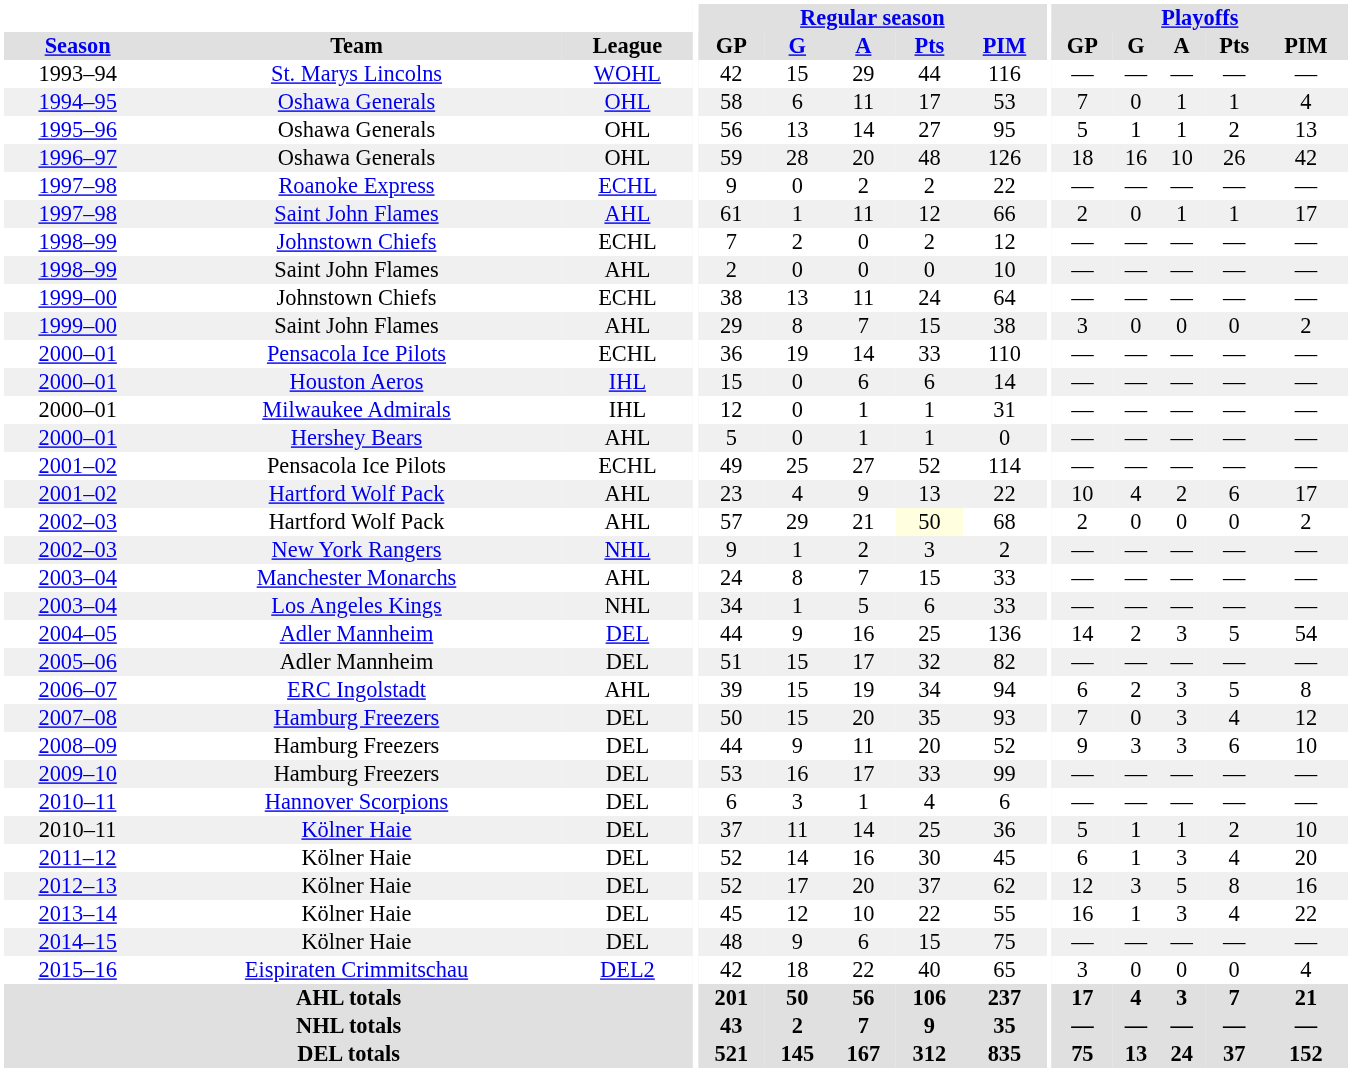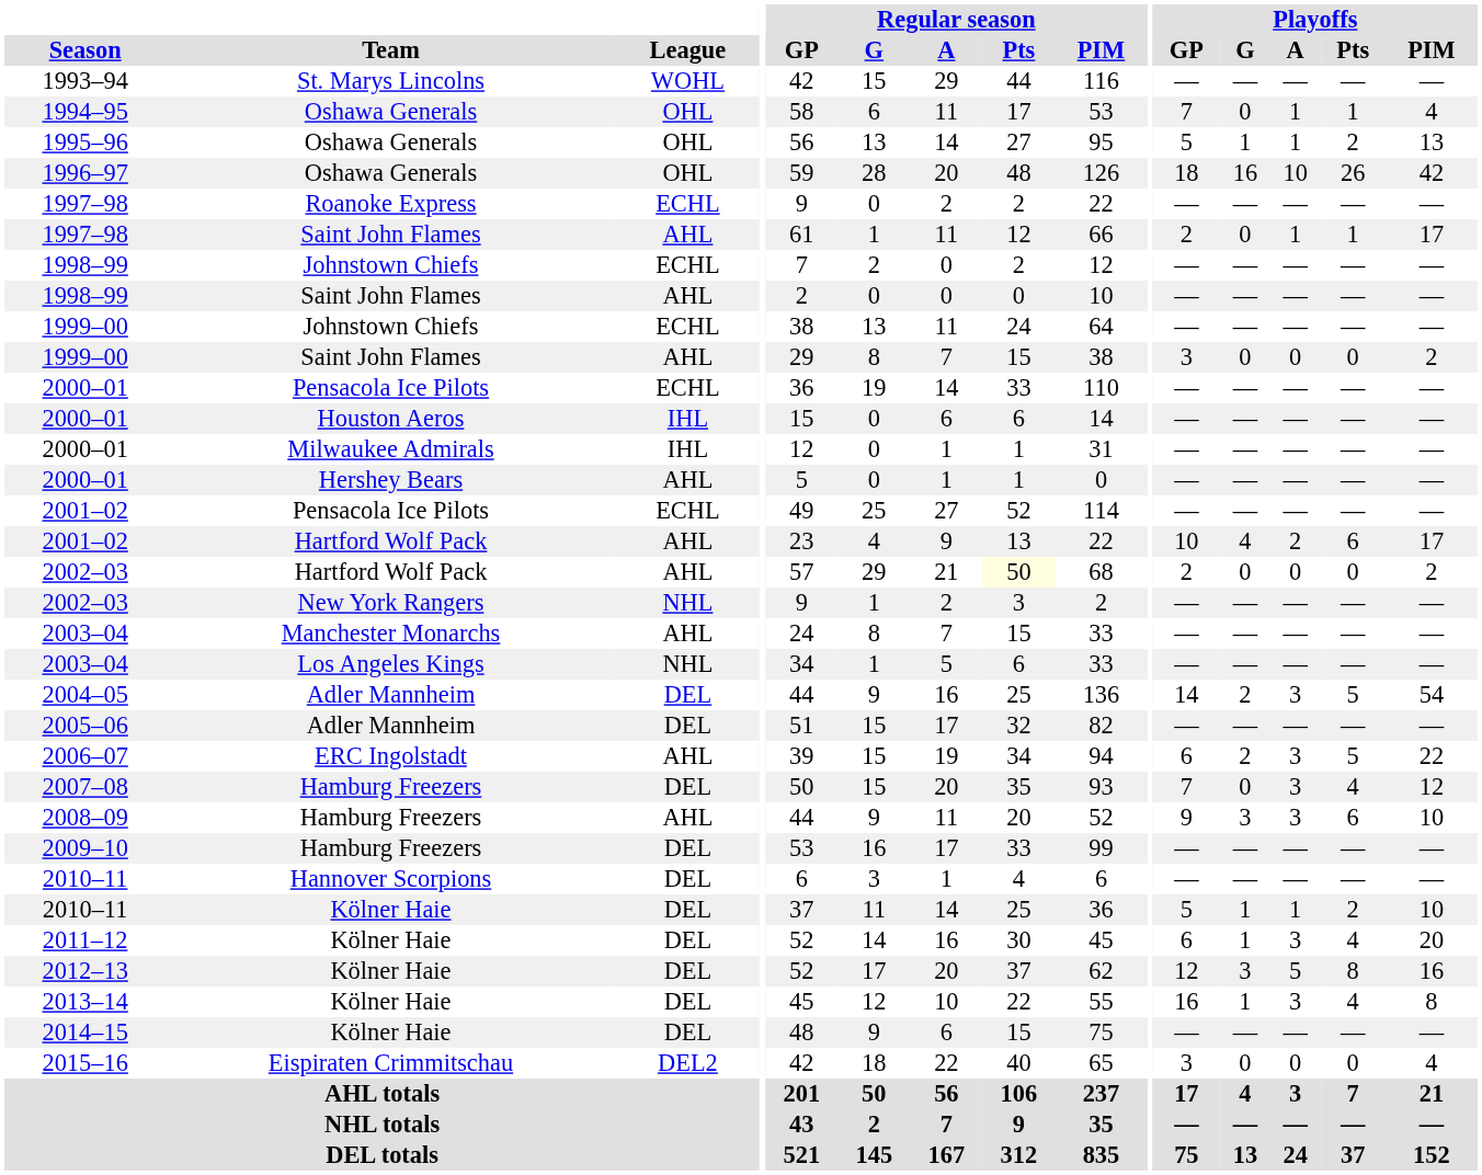 <table border="0" cellpadding="1" cellspacing="0" style="text-align:center; width:60em">
 <tr bgcolor="#e0e0e0">
 <th colspan="3" bgcolor="#ffffff"></th>
 <th rowspan="100" bgcolor="#ffffff"></th>
 <th colspan="5"><a href='#'>Regular season</a></th>
 <th rowspan="100" bgcolor="#ffffff"></th>
 <th colspan="5"><a href='#'>Playoffs</a></th>
 </tr>
 <tr bgcolor="#e0e0e0">
 <th><a href='#'>Season</a></th>
 <th>Team</th>
 <th>League</th>
 <th>GP</th>
 <th><a href='#'>G</a></th>
 <th><a href='#'>A</a></th>
 <th><a href='#'>Pts</a></th>
 <th><a href='#'>PIM</a></th>
 <th>GP</th>
 <th>G</th>
 <th>A</th>
 <th>Pts</th>
 <th>PIM</th>
 </tr>
 <tr>
 <td>1993–94</td>
 <td><a href='#'>St. Marys Lincolns</a></td>
 <td><a href='#'>WOHL</a></td>
 <td>42</td>
 <td>15</td>
 <td>29</td>
 <td>44</td>
 <td>116</td>
 <td>—</td>
 <td>—</td>
 <td>—</td>
 <td>—</td>
 <td>—</td>
 </tr>
 <tr bgcolor="#f0f0f0">
 <td><a href='#'>1994–95</a></td>
 <td><a href='#'>Oshawa Generals</a></td>
 <td><a href='#'>OHL</a></td>
 <td>58</td>
 <td>6</td>
 <td>11</td>
 <td>17</td>
 <td>53</td>
 <td>7</td>
 <td>0</td>
 <td>1</td>
 <td>1</td>
 <td>4</td>
 </tr>
 <tr>
 <td><a href='#'>1995–96</a></td>
 <td>Oshawa Generals</td>
 <td>OHL</td>
 <td>56</td>
 <td>13</td>
 <td>14</td>
 <td>27</td>
 <td>95</td>
 <td>5</td>
 <td>1</td>
 <td>1</td>
 <td>2</td>
 <td>13</td>
 </tr>
 <tr bgcolor="#f0f0f0">
 <td><a href='#'>1996–97</a></td>
 <td>Oshawa Generals</td>
 <td>OHL</td>
 <td>59</td>
 <td>28</td>
 <td>20</td>
 <td>48</td>
 <td>126</td>
 <td>18</td>
 <td>16</td>
 <td>10</td>
 <td>26</td>
 <td>42</td>
 </tr>
 <tr>
 <td><a href='#'>1997–98</a></td>
 <td><a href='#'>Roanoke Express</a></td>
 <td><a href='#'>ECHL</a></td>
 <td>9</td>
 <td>0</td>
 <td>2</td>
 <td>2</td>
 <td>22</td>
 <td>—</td>
 <td>—</td>
 <td>—</td>
 <td>—</td>
 <td>—</td>
 </tr>
 <tr bgcolor="#f0f0f0">
 <td><a href='#'>1997–98</a></td>
 <td><a href='#'>Saint John Flames</a></td>
 <td><a href='#'>AHL</a></td>
 <td>61</td>
 <td>1</td>
 <td>11</td>
 <td>12</td>
 <td>66</td>
 <td>2</td>
 <td>0</td>
 <td>1</td>
 <td>1</td>
 <td>17</td>
 </tr>
 <tr>
 <td><a href='#'>1998–99</a></td>
 <td><a href='#'>Johnstown Chiefs</a></td>
 <td>ECHL</td>
 <td>7</td>
 <td>2</td>
 <td>0</td>
 <td>2</td>
 <td>12</td>
 <td>—</td>
 <td>—</td>
 <td>—</td>
 <td>—</td>
 <td>—</td>
 </tr>
 <tr bgcolor="#f0f0f0">
 <td><a href='#'>1998–99</a></td>
 <td>Saint John Flames</td>
 <td>AHL</td>
 <td>2</td>
 <td>0</td>
 <td>0</td>
 <td>0</td>
 <td>10</td>
 <td>—</td>
 <td>—</td>
 <td>—</td>
 <td>—</td>
 <td>—</td>
 </tr>
 <tr>
 <td><a href='#'>1999–00</a></td>
 <td>Johnstown Chiefs</td>
 <td>ECHL</td>
 <td>38</td>
 <td>13</td>
 <td>11</td>
 <td>24</td>
 <td>64</td>
 <td>—</td>
 <td>—</td>
 <td>—</td>
 <td>—</td>
 <td>—</td>
 </tr>
 <tr bgcolor="#f0f0f0">
 <td><a href='#'>1999–00</a></td>
 <td>Saint John Flames</td>
 <td>AHL</td>
 <td>29</td>
 <td>8</td>
 <td>7</td>
 <td>15</td>
 <td>38</td>
 <td>3</td>
 <td>0</td>
 <td>0</td>
 <td>0</td>
 <td>2</td>
 </tr>
 <tr>
 <td><a href='#'>2000–01</a></td>
 <td><a href='#'>Pensacola Ice Pilots</a></td>
 <td>ECHL</td>
 <td>36</td>
 <td>19</td>
 <td>14</td>
 <td>33</td>
 <td>110</td>
 <td>—</td>
 <td>—</td>
 <td>—</td>
 <td>—</td>
 <td>—</td>
 </tr>
 <tr bgcolor="#f0f0f0">
 <td><a href='#'>2000–01</a></td>
 <td><a href='#'>Houston Aeros</a></td>
 <td><a href='#'>IHL</a></td>
 <td>15</td>
 <td>0</td>
 <td>6</td>
 <td>6</td>
 <td>14</td>
 <td>—</td>
 <td>—</td>
 <td>—</td>
 <td>—</td>
 <td>—</td>
 </tr>
 <tr>
 <td>2000–01</td>
 <td><a href='#'>Milwaukee Admirals</a></td>
 <td>IHL</td>
 <td>12</td>
 <td>0</td>
 <td>1</td>
 <td>1</td>
 <td>31</td>
 <td>—</td>
 <td>—</td>
 <td>—</td>
 <td>—</td>
 <td>—</td>
 </tr>
 <tr bgcolor="#f0f0f0">
 <td><a href='#'>2000–01</a></td>
 <td><a href='#'>Hershey Bears</a></td>
 <td>AHL</td>
 <td>5</td>
 <td>0</td>
 <td>1</td>
 <td>1</td>
 <td>0</td>
 <td>—</td>
 <td>—</td>
 <td>—</td>
 <td>—</td>
 <td>—</td>
 </tr>
 <tr>
 <td><a href='#'>2001–02</a></td>
 <td>Pensacola Ice Pilots</td>
 <td>ECHL</td>
 <td>49</td>
 <td>25</td>
 <td>27</td>
 <td>52</td>
 <td>114</td>
 <td>—</td>
 <td>—</td>
 <td>—</td>
 <td>—</td>
 <td>—</td>
 </tr>
 <tr bgcolor="#f0f0f0">
 <td><a href='#'>2001–02</a></td>
 <td><a href='#'>Hartford Wolf Pack</a></td>
 <td>AHL</td>
 <td>23</td>
 <td>4</td>
 <td>9</td>
 <td>13</td>
 <td>22</td>
 <td>10</td>
 <td>4</td>
 <td>2</td>
 <td>6</td>
 <td>17</td>
 </tr>
 <tr>
 <td><a href='#'>2002–03</a></td>
 <td>Hartford Wolf Pack</td>
 <td>AHL</td>
 <td>57</td>
 <td>29</td>
 <td>21</td>
 <td style="background: lightyellow;">50</td>
 <td>68</td>
 <td>2</td>
 <td>0</td>
 <td>0</td>
 <td>0</td>
 <td>2</td>
 </tr>
 <tr bgcolor="#f0f0f0">
 <td><a href='#'>2002–03</a></td>
 <td><a href='#'>New York Rangers</a></td>
 <td><a href='#'>NHL</a></td>
 <td>9</td>
 <td>1</td>
 <td>2</td>
 <td>3</td>
 <td>2</td>
 <td>—</td>
 <td>—</td>
 <td>—</td>
 <td>—</td>
 <td>—</td>
 </tr>
 <tr>
 <td><a href='#'>2003–04</a></td>
 <td><a href='#'>Manchester Monarchs</a></td>
 <td>AHL</td>
 <td>24</td>
 <td>8</td>
 <td>7</td>
 <td>15</td>
 <td>33</td>
 <td>—</td>
 <td>—</td>
 <td>—</td>
 <td>—</td>
 <td>—</td>
 </tr>
 <tr bgcolor="#f0f0f0">
 <td><a href='#'>2003–04</a></td>
 <td><a href='#'>Los Angeles Kings</a></td>
 <td>NHL</td>
 <td>34</td>
 <td>1</td>
 <td>5</td>
 <td>6</td>
 <td>33</td>
 <td>—</td>
 <td>—</td>
 <td>—</td>
 <td>—</td>
 <td>—</td>
 </tr>
 <tr>
 <td><a href='#'>2004–05</a></td>
 <td><a href='#'>Adler Mannheim</a></td>
 <td><a href='#'>DEL</a></td>
 <td>44</td>
 <td>9</td>
 <td>16</td>
 <td>25</td>
 <td>136</td>
 <td>14</td>
 <td>2</td>
 <td>3</td>
 <td>5</td>
 <td>54</td>
 </tr>
 <tr bgcolor="#f0f0f0">
 <td><a href='#'>2005–06</a></td>
 <td>Adler Mannheim</td>
 <td>DEL</td>
 <td>51</td>
 <td>15</td>
 <td>17</td>
 <td>32</td>
 <td>82</td>
 <td>—</td>
 <td>—</td>
 <td>—</td>
 <td>—</td>
 <td>—</td>
 </tr>
 <tr>
 <td><a href='#'>2006–07</a></td>
 <td><a href='#'>ERC Ingolstadt</a></td>
 <td>AHL</td>
 <td>39</td>
 <td>15</td>
 <td>19</td>
 <td>34</td>
 <td>94</td>
 <td>6</td>
 <td>2</td>
 <td>3</td>
 <td>5</td>
-<td>8</td>
+<td>22</td>
 </tr>
 <tr bgcolor="#f0f0f0">
 <td><a href='#'>2007–08</a></td>
 <td><a href='#'>Hamburg Freezers</a></td>
 <td>DEL</td>
 <td>50</td>
 <td>15</td>
 <td>20</td>
 <td>35</td>
 <td>93</td>
 <td>7</td>
 <td>0</td>
 <td>3</td>
 <td>4</td>
 <td>12</td>
 </tr>
 <tr>
 <td><a href='#'>2008–09</a></td>
 <td>Hamburg Freezers</td>
-<td>DEL</td>
+<td>AHL</td>
 <td>44</td>
 <td>9</td>
 <td>11</td>
 <td>20</td>
 <td>52</td>
 <td>9</td>
 <td>3</td>
 <td>3</td>
 <td>6</td>
 <td>10</td>
 </tr>
 <tr bgcolor="#f0f0f0">
 <td><a href='#'>2009–10</a></td>
 <td>Hamburg Freezers</td>
 <td>DEL</td>
 <td>53</td>
 <td>16</td>
 <td>17</td>
 <td>33</td>
 <td>99</td>
 <td>—</td>
 <td>—</td>
 <td>—</td>
 <td>—</td>
 <td>—</td>
 </tr>
 <tr>
 <td><a href='#'>2010–11</a></td>
 <td><a href='#'>Hannover Scorpions</a></td>
 <td>DEL</td>
 <td>6</td>
 <td>3</td>
 <td>1</td>
 <td>4</td>
 <td>6</td>
 <td>—</td>
 <td>—</td>
 <td>—</td>
 <td>—</td>
 <td>—</td>
 </tr>
 <tr bgcolor="#f0f0f0">
 <td>2010–11</td>
 <td><a href='#'>Kölner Haie</a></td>
 <td>DEL</td>
 <td>37</td>
 <td>11</td>
 <td>14</td>
 <td>25</td>
 <td>36</td>
 <td>5</td>
 <td>1</td>
 <td>1</td>
 <td>2</td>
 <td>10</td>
 </tr>
 <tr>
 <td><a href='#'>2011–12</a></td>
 <td>Kölner Haie</td>
 <td>DEL</td>
 <td>52</td>
 <td>14</td>
 <td>16</td>
 <td>30</td>
 <td>45</td>
 <td>6</td>
 <td>1</td>
 <td>3</td>
 <td>4</td>
 <td>20</td>
 </tr>
 <tr bgcolor="#f0f0f0">
 <td><a href='#'>2012–13</a></td>
 <td>Kölner Haie</td>
 <td>DEL</td>
 <td>52</td>
 <td>17</td>
 <td>20</td>
 <td>37</td>
 <td>62</td>
 <td>12</td>
 <td>3</td>
 <td>5</td>
 <td>8</td>
 <td>16</td>
 </tr>
 <tr>
 <td><a href='#'>2013–14</a></td>
 <td>Kölner Haie</td>
 <td>DEL</td>
 <td>45</td>
 <td>12</td>
 <td>10</td>
 <td>22</td>
 <td>55</td>
 <td>16</td>
 <td>1</td>
 <td>3</td>
 <td>4</td>
-<td>22</td>
+<td>8</td>
 </tr>
 <tr bgcolor="#f0f0f0">
 <td><a href='#'>2014–15</a></td>
 <td>Kölner Haie</td>
 <td>DEL</td>
 <td>48</td>
 <td>9</td>
 <td>6</td>
 <td>15</td>
 <td>75</td>
 <td>—</td>
 <td>—</td>
 <td>—</td>
 <td>—</td>
 <td>—</td>
 </tr>
 <tr>
 <td><a href='#'>2015–16</a></td>
 <td><a href='#'>Eispiraten Crimmitschau</a></td>
 <td><a href='#'>DEL2</a></td>
 <td>42</td>
 <td>18</td>
 <td>22</td>
 <td>40</td>
 <td>65</td>
 <td>3</td>
 <td>0</td>
 <td>0</td>
 <td>0</td>
 <td>4</td>
 </tr>
 <tr bgcolor="#e0e0e0">
 <th colspan="3">AHL totals</th>
 <th>201</th>
 <th>50</th>
 <th>56</th>
 <th>106</th>
 <th>237</th>
 <th>17</th>
 <th>4</th>
 <th>3</th>
 <th>7</th>
 <th>21</th>
 </tr>
 <tr bgcolor="#e0e0e0">
 <th colspan="3">NHL totals</th>
 <th>43</th>
 <th>2</th>
 <th>7</th>
 <th>9</th>
 <th>35</th>
 <th>—</th>
 <th>—</th>
 <th>—</th>
 <th>—</th>
 <th>—</th>
 </tr>
 <tr bgcolor="#e0e0e0">
 <th colspan="3">DEL totals</th>
 <th>521</th>
 <th>145</th>
 <th>167</th>
 <th>312</th>
 <th>835</th>
 <th>75</th>
 <th>13</th>
 <th>24</th>
 <th>37</th>
 <th>152</th>
 </tr>
 </table>
